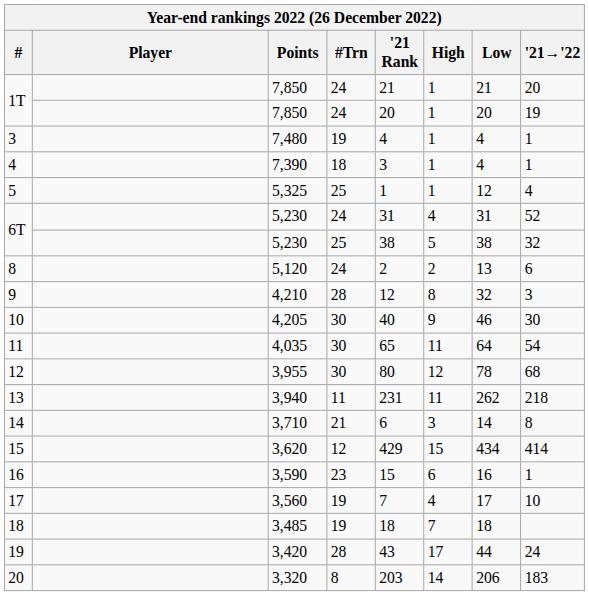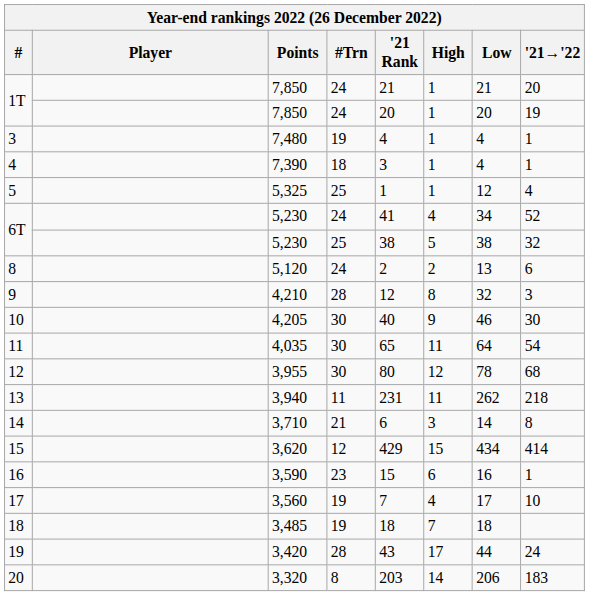 <table class="wikitable" style="font-size:95%">
 <tr>
 <th colspan=8>Year-end rankings 2022 (26 December 2022)</th>
 </tr>
 <tr>
 <th width=20>#</th>
 <th width=222>Player</th>
 <th width=50>Points</th>
 <th width=40>#Trn</th>
 <th width=40>'21 Rank</th>
 <th width=40>High</th>
 <th width=40>Low</th>
 <th width=50>'21→'22</th>
 </tr>
 <tr>
 <td rowspan="2">1T</td>
 <td align=left></td>
 <td>7,850</td>
 <td>24</td>
 <td>21</td>
 <td>1</td>
 <td>21</td>
 <td>20</td>
 </tr>
 <tr>
 <td align=left></td>
 <td>7,850</td>
 <td>24</td>
 <td>20</td>
 <td>1</td>
 <td>20</td>
 <td>19</td>
 </tr>
 <tr>
 <td>3</td>
 <td align=left></td>
 <td>7,480</td>
 <td>19</td>
 <td>4</td>
 <td>1</td>
 <td>4</td>
 <td>1</td>
 </tr>
 <tr>
 <td>4</td>
 <td align=left></td>
 <td>7,390</td>
 <td>18</td>
 <td>3</td>
 <td>1</td>
 <td>4</td>
 <td>1</td>
 </tr>
 <tr>
 <td>5</td>
 <td align=left></td>
 <td>5,325</td>
 <td>25</td>
 <td>1</td>
 <td>1</td>
 <td>12</td>
 <td>4</td>
 </tr>
 <tr>
 <td rowspan="2">6T</td>
 <td align=left></td>
 <td>5,230</td>
 <td>24</td>
-<td>31</td>
+<td>41</td>
 <td>4</td>
-<td>31</td>
+<td>34</td>
 <td>52</td>
 </tr>
 <tr>
 <td align=left></td>
 <td>5,230</td>
 <td>25</td>
 <td>38</td>
 <td>5</td>
 <td>38</td>
 <td>32</td>
 </tr>
 <tr>
 <td>8</td>
 <td align=left></td>
 <td>5,120</td>
 <td>24</td>
 <td>2</td>
 <td>2</td>
 <td>13</td>
 <td>6</td>
 </tr>
 <tr>
 <td>9</td>
 <td align=left></td>
 <td>4,210</td>
 <td>28</td>
 <td>12</td>
 <td>8</td>
 <td>32</td>
 <td>3</td>
 </tr>
 <tr>
 <td>10</td>
 <td align=left></td>
 <td>4,205</td>
 <td>30</td>
 <td>40</td>
 <td>9</td>
 <td>46</td>
 <td>30</td>
 </tr>
 <tr>
 <td>11</td>
 <td align=left></td>
 <td>4,035</td>
 <td>30</td>
 <td>65</td>
 <td>11</td>
 <td>64</td>
 <td>54</td>
 </tr>
 <tr>
 <td>12</td>
 <td align=left></td>
 <td>3,955</td>
 <td>30</td>
 <td>80</td>
 <td>12</td>
 <td>78</td>
 <td>68</td>
 </tr>
 <tr>
 <td>13</td>
 <td align=left></td>
 <td>3,940</td>
 <td>11</td>
 <td>231</td>
 <td>11</td>
 <td>262</td>
 <td>218</td>
 </tr>
 <tr>
 <td>14</td>
 <td align=left></td>
 <td>3,710</td>
 <td>21</td>
 <td>6</td>
 <td>3</td>
 <td>14</td>
 <td>8</td>
 </tr>
 <tr>
 <td>15</td>
 <td align=left></td>
 <td>3,620</td>
 <td>12</td>
 <td>429</td>
 <td>15</td>
 <td>434</td>
 <td>414</td>
 </tr>
 <tr>
 <td>16</td>
 <td align=left></td>
 <td>3,590</td>
 <td>23</td>
 <td>15</td>
 <td>6</td>
 <td>16</td>
 <td>1</td>
 </tr>
 <tr>
 <td>17</td>
 <td align=left></td>
 <td>3,560</td>
 <td>19</td>
 <td>7</td>
 <td>4</td>
 <td>17</td>
 <td>10</td>
 </tr>
 <tr>
 <td>18</td>
 <td align=left></td>
 <td>3,485</td>
 <td>19</td>
 <td>18</td>
 <td>7</td>
 <td>18</td>
 <td></td>
 </tr>
 <tr>
 <td>19</td>
 <td align=left></td>
 <td>3,420</td>
 <td>28</td>
 <td>43</td>
 <td>17</td>
 <td>44</td>
 <td>24</td>
 </tr>
 <tr>
 <td>20</td>
 <td align=left></td>
 <td>3,320</td>
 <td>8</td>
 <td>203</td>
 <td>14</td>
 <td>206</td>
 <td>183</td>
 </tr>
 </table>
